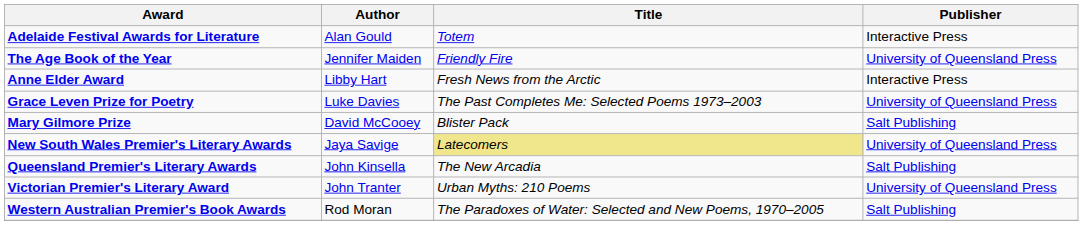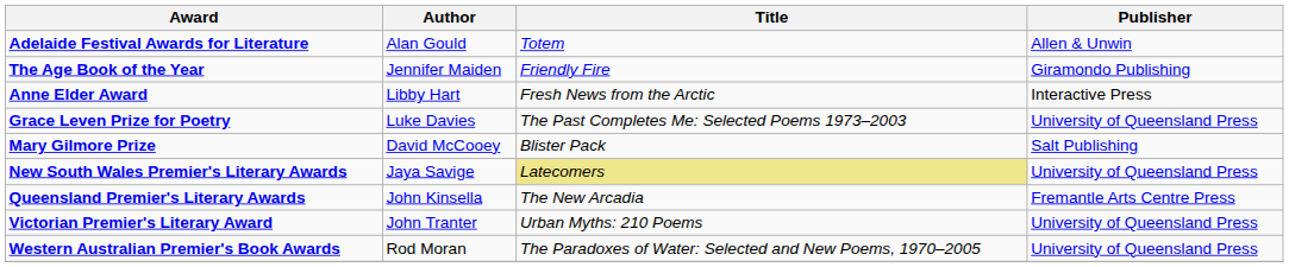 <table class="wikitable" width=100%>
 <tr>
 <th>Award</th>
 <th>Author</th>
 <th>Title</th>
 <th>Publisher</th>
 </tr>
 <tr>
 <td><strong><a href='#'>Adelaide Festival Awards for Literature</a></strong></td>
 <td><a href='#'>Alan Gould</a></td>
 <td><em><a href='#'>Totem</a></em></td>
-<td>Interactive Press</td>
+<td><a href='#'>Allen & Unwin</a></td>
 </tr>
 <tr>
 <td><strong><a href='#'>The Age Book of the Year</a></strong></td>
 <td><a href='#'>Jennifer Maiden</a></td>
 <td><em><a href='#'>Friendly Fire</a></em></td>
-<td><a href='#'>University of Queensland Press</a></td>
+<td><a href='#'>Giramondo Publishing</a></td>
 </tr>
 <tr>
 <td><strong><a href='#'>Anne Elder Award</a></strong></td>
 <td><a href='#'>Libby Hart</a></td>
 <td><em>Fresh News from the Arctic</em></td>
 <td>Interactive Press</td>
 </tr>
 <tr>
 <td><strong><a href='#'>Grace Leven Prize for Poetry</a></strong></td>
 <td><a href='#'>Luke Davies</a></td>
 <td><em>The Past Completes Me: Selected Poems 1973–2003</em></td>
 <td><a href='#'>University of Queensland Press</a></td>
 </tr>
 <tr>
 <td><strong><a href='#'>Mary Gilmore Prize</a></strong></td>
 <td><a href='#'>David McCooey</a></td>
 <td><em>Blister Pack</em></td>
 <td><a href='#'>Salt Publishing</a></td>
 </tr>
 <tr>
 <td><strong><a href='#'>New South Wales Premier's Literary Awards</a></strong></td>
 <td><a href='#'>Jaya Savige</a></td>
 <td style="background: khaki;"><em>Latecomers</em></td>
 <td><a href='#'>University of Queensland Press</a></td>
 </tr>
 <tr>
 <td><strong><a href='#'>Queensland Premier's Literary Awards</a></strong></td>
 <td><a href='#'>John Kinsella</a></td>
 <td><em>The New Arcadia</em></td>
-<td><a href='#'>Salt Publishing</a></td>
+<td><a href='#'>Fremantle Arts Centre Press</a></td>
 </tr>
 <tr>
 <td><strong><a href='#'>Victorian Premier's Literary Award</a></strong></td>
 <td><a href='#'>John Tranter</a></td>
 <td><em>Urban Myths: 210 Poems</em></td>
 <td><a href='#'>University of Queensland Press</a></td>
 </tr>
 <tr>
 <td><strong><a href='#'>Western Australian Premier's Book Awards</a></strong></td>
 <td>Rod Moran</td>
 <td><em>The Paradoxes of Water: Selected and New Poems, 1970–2005</em></td>
-<td><a href='#'>Salt Publishing</a></td>
+<td><a href='#'>University of Queensland Press</a></td>
 </tr>
 <tr>
 </tr>
 </table>
